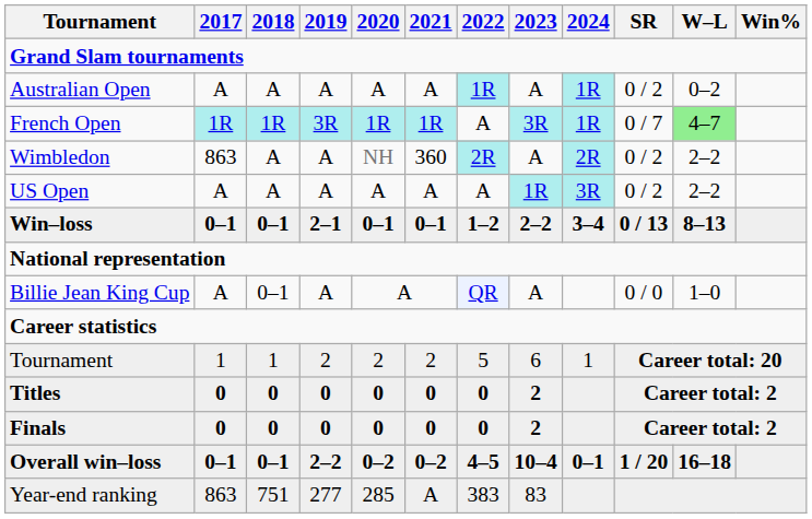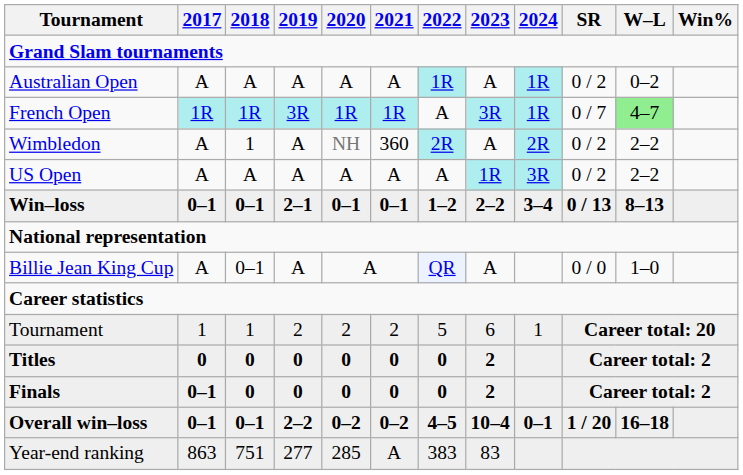 <table class="wikitable" style="text-align:center">
 <tr>
 <th>Tournament</th>
 <th><a href='#'>2017</a></th>
 <th><a href='#'>2018</a></th>
 <th><a href='#'>2019</a></th>
 <th><a href='#'>2020</a></th>
 <th><a href='#'>2021</a></th>
 <th><a href='#'>2022</a></th>
 <th><a href='#'>2023</a></th>
 <th><a href='#'>2024</a></th>
 <th>SR</th>
 <th>W–L</th>
 <th>Win%</th>
 </tr>
 <tr>
 <td colspan="12" align="left"><strong><a href='#'>Grand Slam tournaments</a></strong></td>
 </tr>
 <tr>
 <td align="left"><a href='#'>Australian Open</a></td>
 <td>A</td>
 <td>A</td>
 <td>A</td>
 <td>A</td>
 <td>A</td>
 <td bgcolor="afeeee"><a href='#'>1R</a></td>
 <td>A</td>
 <td bgcolor="afeeee"><a href='#'>1R</a></td>
 <td>0 / 2</td>
 <td>0–2</td>
 <td></td>
 </tr>
 <tr>
 <td align="left"><a href='#'>French Open</a></td>
 <td bgcolor="afeeee"><a href='#'>1R</a></td>
 <td bgcolor="afeeee"><a href='#'>1R</a></td>
 <td bgcolor="afeeee"><a href='#'>3R</a></td>
 <td bgcolor="afeeee"><a href='#'>1R</a></td>
 <td bgcolor="afeeee"><a href='#'>1R</a></td>
 <td>A</td>
 <td bgcolor="afeeee"><a href='#'>3R</a></td>
 <td bgcolor=afeeee><a href='#'>1R</a></td>
 <td>0 / 7</td>
 <td style="background: lightgreen;">4–7</td>
 <td></td>
 </tr>
 <tr>
 <td align="left"><a href='#'>Wimbledon</a></td>
-<td>863</td>
 <td>A</td>
+<td>1</td>
 <td>A</td>
 <td style="color:#767676;">NH</td>
 <td>360</td>
 <td bgcolor="afeeee"><a href='#'>2R</a></td>
 <td>A</td>
 <td bgcolor=afeeee><a href='#'>2R</a></td>
 <td>0 / 2</td>
 <td>2–2</td>
 <td></td>
 </tr>
 <tr>
 <td align="left"><a href='#'>US Open</a></td>
 <td>A</td>
 <td>A</td>
 <td>A</td>
 <td>A</td>
 <td>A</td>
 <td>A</td>
 <td bgcolor=afeeee><a href='#'>1R</a></td>
 <td bgcolor=afeeee><a href='#'>3R</a></td>
 <td>0 / 2</td>
 <td>2–2</td>
 <td></td>
 </tr>
 <tr style="font-weight:bold; background:#efefef;">
 <td align="left">Win–loss</td>
 <td>0–1</td>
 <td>0–1</td>
 <td>2–1</td>
 <td>0–1</td>
 <td>0–1</td>
 <td>1–2</td>
 <td>2–2</td>
 <td>3–4</td>
 <td>0 / 13</td>
 <td>8–13</td>
 <td></td>
 </tr>
 <tr>
 <td colspan="12" align="left"><strong>National representation</strong></td>
 </tr>
 <tr>
 <td align=left><a href='#'>Billie Jean King Cup</a></td>
 <td>A</td>
 <td>0–1</td>
 <td>A</td>
 <td colspan="2">A</td>
 <td bgcolor=ecf2ff><a href='#'>QR</a></td>
 <td>A</td>
 <td></td>
 <td>0 / 0</td>
 <td>1–0</td>
 <td></td>
 </tr>
 <tr>
 <td colspan="12" align="left"><strong>Career statistics</strong></td>
 </tr>
 <tr bgcolor=efefef>
 <td align=left>Tournament</td>
 <td>1</td>
 <td>1</td>
 <td>2</td>
 <td>2</td>
 <td>2</td>
 <td>5</td>
 <td>6</td>
 <td>1</td>
 <td colspan="3"><strong>Career total: 20</strong></td>
 </tr>
 <tr style="font-weight:bold; background:#efefef;">
 <td align=left>Titles</td>
 <td>0</td>
 <td>0</td>
 <td>0</td>
 <td>0</td>
 <td>0</td>
 <td>0</td>
 <td>2</td>
 <td></td>
 <td colspan="3">Career total: 2</td>
 </tr>
 <tr style="font-weight:bold; background:#efefef;">
 <td align=left>Finals</td>
-<td>0</td>
+<td>0–1</td>
 <td>0</td>
 <td>0</td>
 <td>0</td>
 <td>0</td>
 <td>0</td>
 <td>2</td>
 <td></td>
 <td colspan="3">Career total: 2</td>
 </tr>
 <tr style="font-weight:bold; background:#efefef;">
 <td align=left>Overall win–loss</td>
 <td>0–1</td>
 <td>0–1</td>
 <td>2–2</td>
 <td>0–2</td>
 <td>0–2</td>
 <td>4–5</td>
 <td>10–4</td>
 <td>0–1</td>
 <td>1 / 20</td>
 <td>16–18</td>
 <td></td>
 </tr>
 <tr bgcolor=efefef>
 <td align=left>Year-end ranking</td>
 <td>863</td>
 <td>751</td>
 <td>277</td>
 <td>285</td>
 <td>A</td>
 <td>383</td>
 <td>83</td>
 <td></td>
 <td colspan="3"></td>
 </tr>
 </table>
